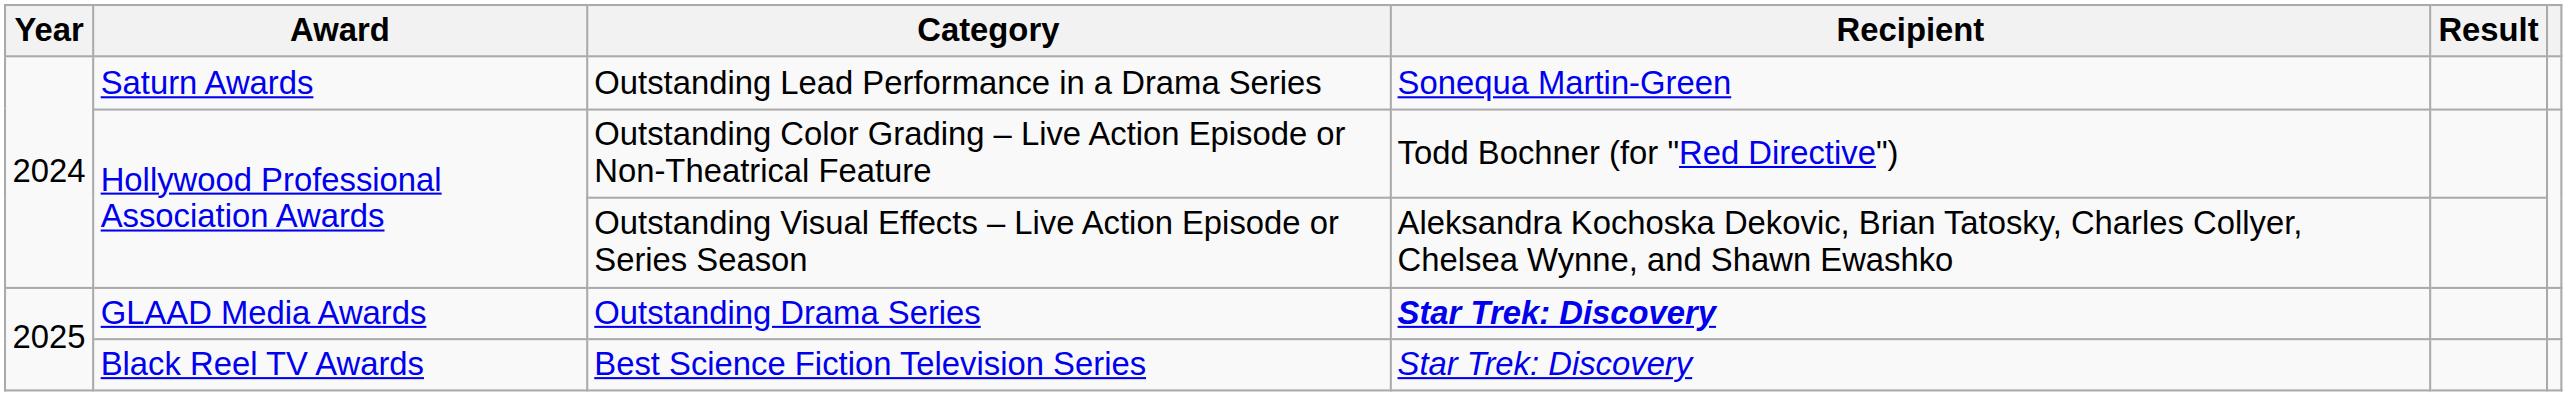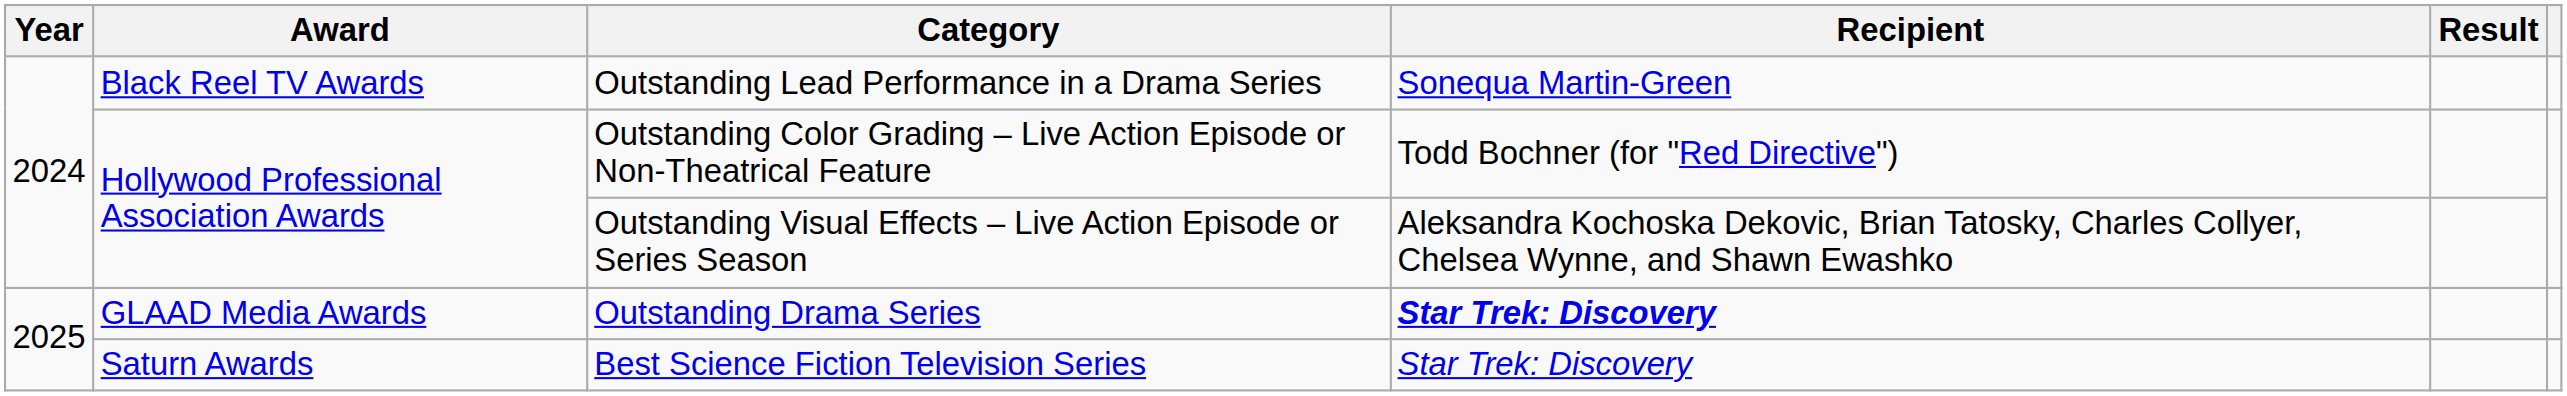 <table class="wikitable sortable plainrowheaders">
 <tr>
 <th scope="col">Year</th>
 <th scope="col">Award</th>
 <th scope="col">Category</th>
 <th scope="col">Recipient</th>
 <th scope="col">Result</th>
 <th scope="col" class="unsortable"></th>
 </tr>
 <tr>
 <td rowspan="3">2024</td>
-<td><a href='#'>Saturn Awards</a></td>
+<td><a href='#'>Black Reel TV Awards</a></td>
 <td>Outstanding Lead Performance in a Drama Series</td>
 <td><a href='#'>Sonequa Martin-Green</a></td>
 <td></td>
 <td style="text-align:center"></td>
 </tr>
 <tr>
 <td rowspan="2"><a href='#'>Hollywood Professional Association Awards</a></td>
 <td>Outstanding Color Grading – Live Action Episode or Non-Theatrical Feature</td>
 <td>Todd Bochner (for "<a href='#'>Red Directive</a>")</td>
 <td></td>
 <td style="text-align:center" rowspan="2"></td>
 </tr>
 <tr>
 <td>Outstanding Visual Effects – Live Action Episode or Series Season</td>
 <td>Aleksandra Kochoska Dekovic, Brian Tatosky, Charles Collyer, Chelsea Wynne, and Shawn Ewashko</td>
 <td></td>
 </tr>
 <tr>
 <td rowspan="2">2025</td>
 <td><a href='#'>GLAAD Media Awards</a></td>
 <td><a href='#'>Outstanding Drama Series</a></td>
 <td><strong><em><a href='#'>Star Trek: Discovery</a></em></strong></td>
 <td></td>
 <td style="text-align:center"></td>
 </tr>
 <tr>
-<td><a href='#'>Black Reel TV Awards</a></td>
+<td><a href='#'>Saturn Awards</a></td>
 <td><a href='#'>Best Science Fiction Television Series</a></td>
 <td><em><a href='#'>Star Trek: Discovery</a></em></td>
 <td></td>
 <td style="text-align:center"></td>
 </tr>
 </table>
